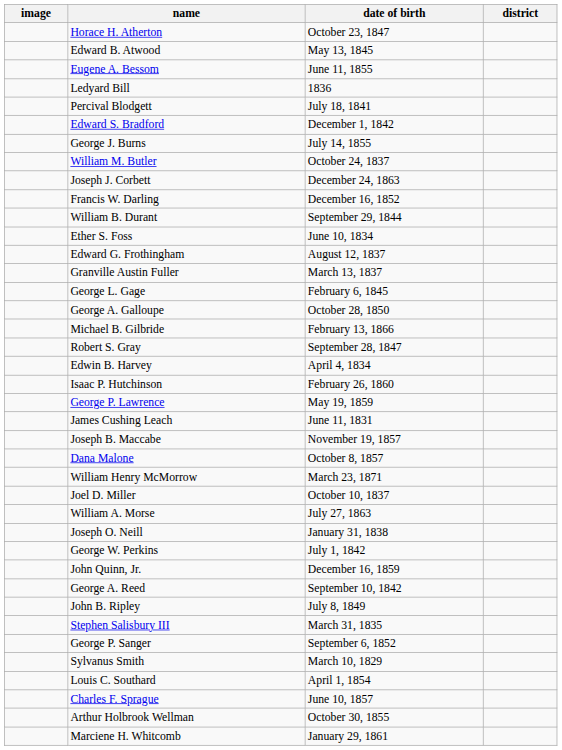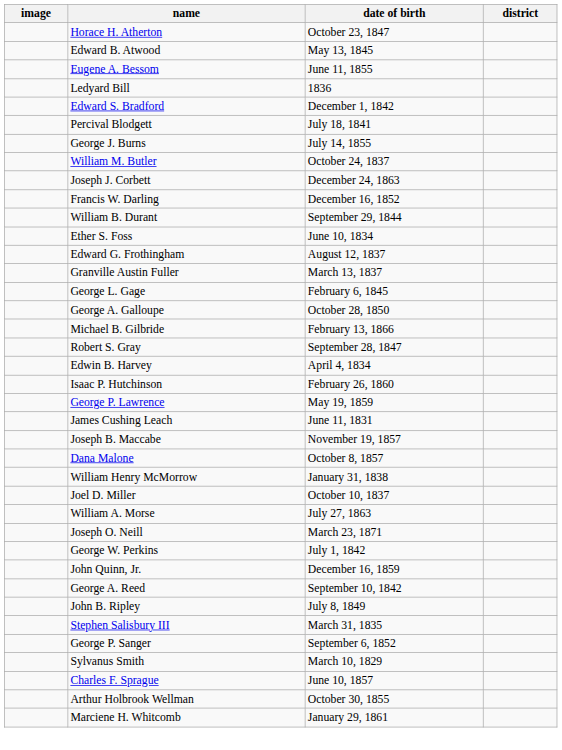 <table class='wikitable sortable' style="width:60%">
 <tr>
 <th>image</th>
 <th>name </th>
 <th data-sort-type=date>date of birth </th>
 <th>district</th>
 </tr>
 <tr>
 <td></td>
 <td><a href='#'>Horace H. Atherton</a></td>
 <td>October 23, 1847</td>
 <td></td>
 </tr>
 <tr>
 <td></td>
 <td>Edward B. Atwood</td>
 <td>May 13, 1845</td>
 <td></td>
 </tr>
 <tr>
 <td></td>
 <td><a href='#'>Eugene A. Bessom</a></td>
 <td>June 11, 1855</td>
 <td></td>
 </tr>
 <tr>
 <td></td>
 <td>Ledyard Bill</td>
 <td>1836</td>
 <td></td>
 </tr>
 <tr>
 <td></td>
-<td>Percival Blodgett</td>
-<td>July 18, 1841</td>
+<td><a href='#'>Edward S. Bradford</a></td>
+<td>December 1, 1842</td>
 <td></td>
 </tr>
 <tr>
 <td></td>
-<td><a href='#'>Edward S. Bradford</a></td>
-<td>December 1, 1842</td>
+<td>Percival Blodgett</td>
+<td>July 18, 1841</td>
 <td></td>
 </tr>
 <tr>
 <td></td>
 <td>George J. Burns</td>
 <td>July 14, 1855</td>
 <td></td>
 </tr>
 <tr>
 <td></td>
 <td><a href='#'>William M. Butler</a></td>
 <td>October 24, 1837</td>
 <td></td>
 </tr>
 <tr>
 <td></td>
 <td>Joseph J. Corbett</td>
 <td>December 24, 1863</td>
 <td></td>
 </tr>
 <tr>
 <td></td>
 <td>Francis W. Darling</td>
 <td>December 16, 1852</td>
 <td></td>
 </tr>
 <tr>
 <td></td>
 <td>William B. Durant</td>
 <td>September 29, 1844</td>
 <td></td>
 </tr>
 <tr>
 <td></td>
 <td>Ether S. Foss</td>
 <td>June 10, 1834</td>
 <td></td>
 </tr>
 <tr>
 <td></td>
 <td>Edward G. Frothingham</td>
 <td>August 12, 1837</td>
 <td></td>
 </tr>
 <tr>
 <td></td>
 <td>Granville Austin Fuller</td>
 <td>March 13, 1837</td>
 <td></td>
 </tr>
 <tr>
 <td></td>
 <td>George L. Gage</td>
 <td>February 6, 1845</td>
 <td></td>
 </tr>
 <tr>
 <td></td>
 <td>George A. Galloupe</td>
 <td>October 28, 1850</td>
 <td></td>
 </tr>
 <tr>
 <td></td>
 <td>Michael B. Gilbride</td>
 <td>February 13, 1866</td>
 <td></td>
 </tr>
 <tr>
 <td></td>
 <td>Robert S. Gray</td>
 <td>September 28, 1847</td>
 <td></td>
 </tr>
 <tr>
 <td></td>
 <td>Edwin B. Harvey</td>
 <td>April 4, 1834</td>
 <td></td>
 </tr>
 <tr>
 <td></td>
 <td>Isaac P. Hutchinson</td>
 <td>February 26, 1860</td>
 <td></td>
 </tr>
 <tr>
 <td></td>
 <td><a href='#'>George P. Lawrence</a></td>
 <td>May 19, 1859</td>
 <td></td>
 </tr>
 <tr>
 <td></td>
 <td>James Cushing Leach</td>
 <td>June 11, 1831</td>
 <td></td>
 </tr>
 <tr>
 <td></td>
 <td>Joseph B. Maccabe</td>
 <td>November 19, 1857</td>
 <td></td>
 </tr>
 <tr>
 <td></td>
 <td><a href='#'>Dana Malone</a></td>
 <td>October 8, 1857</td>
 <td></td>
 </tr>
 <tr>
 <td></td>
 <td>William Henry McMorrow</td>
-<td>March 23, 1871</td>
+<td>January 31, 1838</td>
 <td></td>
 </tr>
 <tr>
 <td></td>
 <td>Joel D. Miller</td>
 <td>October 10, 1837</td>
 <td></td>
 </tr>
 <tr>
 <td></td>
 <td>William A. Morse</td>
 <td>July 27, 1863</td>
 <td></td>
 </tr>
 <tr>
 <td></td>
 <td>Joseph O. Neill</td>
-<td>January 31, 1838</td>
+<td>March 23, 1871</td>
 <td></td>
 </tr>
 <tr>
 <td></td>
 <td>George W. Perkins</td>
 <td>July 1, 1842</td>
 <td></td>
 </tr>
 <tr>
 <td></td>
 <td>John Quinn, Jr.</td>
 <td>December 16, 1859</td>
 <td></td>
 </tr>
 <tr>
 <td></td>
 <td>George A. Reed</td>
 <td>September 10, 1842</td>
 <td></td>
 </tr>
 <tr>
 <td></td>
 <td>John B. Ripley</td>
 <td>July 8, 1849</td>
 <td></td>
 </tr>
 <tr>
 <td></td>
 <td><a href='#'>Stephen Salisbury III</a></td>
 <td>March 31, 1835</td>
 <td></td>
 </tr>
 <tr>
 <td></td>
 <td>George P. Sanger</td>
 <td>September 6, 1852</td>
 <td></td>
 </tr>
 <tr>
 <td></td>
 <td>Sylvanus Smith</td>
 <td>March 10, 1829</td>
 <td></td>
 </tr>
 <tr>
 <td></td>
-<td>Louis C. Southard</td>
-<td>April 1, 1854</td>
-<td></td>
-</tr>
-<tr>
-<td></td>
 <td><a href='#'>Charles F. Sprague</a></td>
 <td>June 10, 1857</td>
 <td></td>
 </tr>
 <tr>
 <td></td>
 <td>Arthur Holbrook Wellman</td>
 <td>October 30, 1855</td>
 <td></td>
 </tr>
 <tr>
 <td></td>
 <td>Marciene H. Whitcomb</td>
 <td>January 29, 1861</td>
 <td></td>
 </tr>
 </table>
